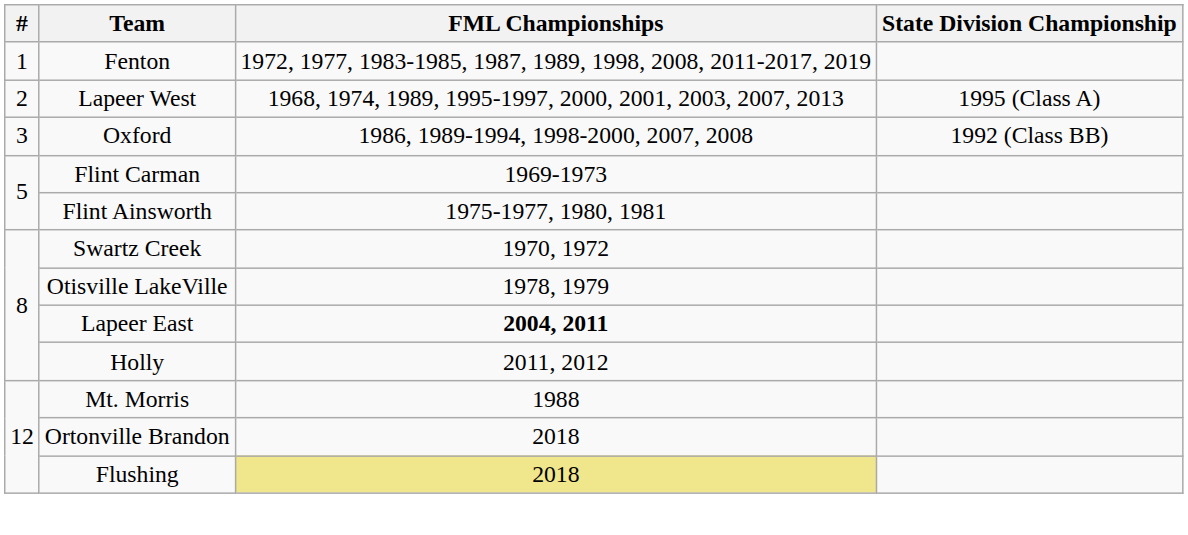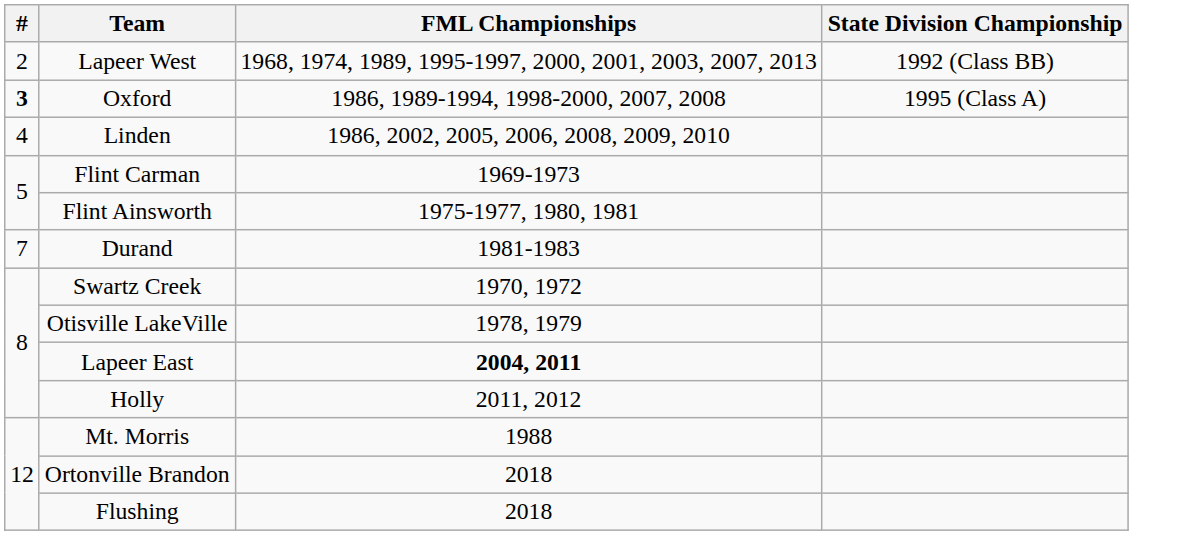 <table class="wikitable" style="text-align:center">
 <tr>
 <th>#</th>
 <th>Team</th>
 <th>FML Championships</th>
 <th>State Division Championship</th>
 </tr>
 <tr>
-<td>1</td>
-<td>Fenton</td>
-<td>1972, 1977, 1983-1985, 1987, 1989, 1998, 2008, 2011-2017, 2019</td>
-<td></td>
-</tr>
-<tr>
 <td>2</td>
 <td>Lapeer West</td>
 <td>1968, 1974, 1989, 1995-1997, 2000, 2001, 2003, 2007, 2013</td>
+<td>1992 (Class BB)</td>
+</tr>
+<tr>
+<td><strong>3</strong></td>
+<td>Oxford</td>
+<td>1986, 1989-1994, 1998-2000, 2007, 2008</td>
 <td>1995 (Class A)</td>
 </tr>
 <tr>
-<td>3</td>
-<td>Oxford</td>
-<td>1986, 1989-1994, 1998-2000, 2007, 2008</td>
-<td>1992 (Class BB)</td>
+<td>4</td>
+<td>Linden</td>
+<td>1986, 2002, 2005, 2006, 2008, 2009, 2010</td>
+<td></td>
 </tr>
 <tr>
 <td rowspan=2>5</td>
 <td>Flint Carman</td>
 <td>1969-1973</td>
 <td></td>
 </tr>
 <tr>
 <td>Flint Ainsworth</td>
 <td>1975-1977, 1980, 1981</td>
+<td></td>
+</tr>
+<tr>
+<td>7</td>
+<td>Durand</td>
+<td>1981-1983</td>
 <td></td>
 </tr>
 <tr>
 <td rowspan=4>8</td>
 <td>Swartz Creek</td>
 <td>1970, 1972</td>
 <td></td>
 </tr>
 <tr>
 <td>Otisville LakeVille</td>
 <td>1978, 1979</td>
 <td></td>
 </tr>
 <tr>
 <td>Lapeer East</td>
 <td><strong>2004, 2011</strong></td>
 <td></td>
 </tr>
 <tr>
 <td>Holly</td>
 <td>2011, 2012</td>
 <td></td>
 </tr>
 <tr>
 <td rowspan=3>12</td>
 <td>Mt. Morris</td>
 <td>1988</td>
 <td></td>
 </tr>
 <tr>
 <td>Ortonville Brandon</td>
 <td>2018</td>
 <td></td>
 </tr>
 <tr>
 <td>Flushing</td>
-<td style="background: khaki;">2018</td>
+<td>2018</td>
 <td></td>
 </tr>
 </table>
